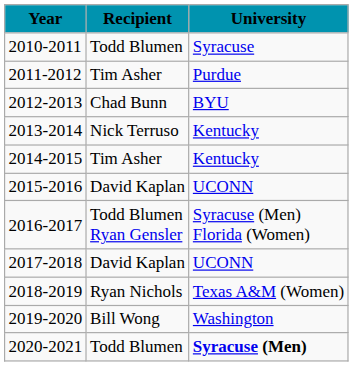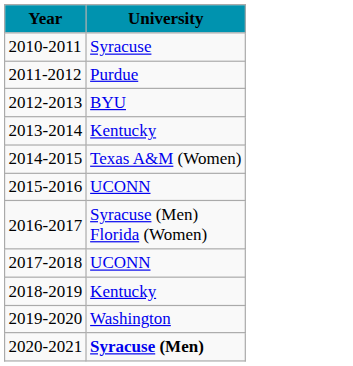 <table class="wikitable sortable" style="font-size:90%;">
 <tr>
 <th style="background:#0093AF;"><span>Year</span></th>
-<th style="background:#0093AF;"><span>Recipient</span></th>
 <th style="background:#0093AF;"><span>University</span></th>
 </tr>
 <tr>
 <td>2010-2011</td>
-<td>Todd Blumen</td>
 <td><a href='#'>Syracuse</a></td>
 </tr>
 <tr>
 <td>2011-2012</td>
-<td>Tim Asher</td>
 <td><a href='#'>Purdue</a></td>
 </tr>
 <tr>
 <td>2012-2013</td>
-<td>Chad Bunn</td>
 <td><a href='#'>BYU</a></td>
 </tr>
 <tr>
 <td>2013-2014</td>
-<td>Nick Terruso</td>
 <td><a href='#'>Kentucky</a></td>
 </tr>
 <tr>
 <td>2014-2015</td>
-<td>Tim Asher</td>
-<td><a href='#'>Kentucky</a></td>
+<td><a href='#'>Texas A&M</a> (Women)</td>
 </tr>
 <tr>
 <td>2015-2016</td>
-<td>David Kaplan</td>
 <td><a href='#'>UCONN</a></td>
 </tr>
 <tr>
 <td>2016-2017</td>
-<td>Todd Blumen<br><a href='#'>Ryan Gensler</a></td>
 <td><a href='#'>Syracuse</a> (Men)<br><a href='#'>Florida</a> (Women)</td>
 </tr>
 <tr>
 <td>2017-2018</td>
-<td>David Kaplan</td>
 <td><a href='#'>UCONN</a></td>
 </tr>
 <tr>
 <td>2018-2019</td>
-<td>Ryan Nichols</td>
-<td><a href='#'>Texas A&M</a> (Women)</td>
+<td><a href='#'>Kentucky</a></td>
 </tr>
 <tr>
 <td>2019-2020</td>
-<td>Bill Wong</td>
 <td><a href='#'>Washington</a></td>
 </tr>
 <tr>
 <td>2020-2021</td>
-<td>Todd Blumen</td>
 <td><strong><a href='#'>Syracuse</a> (Men)</strong></td>
 </tr>
 </table>
